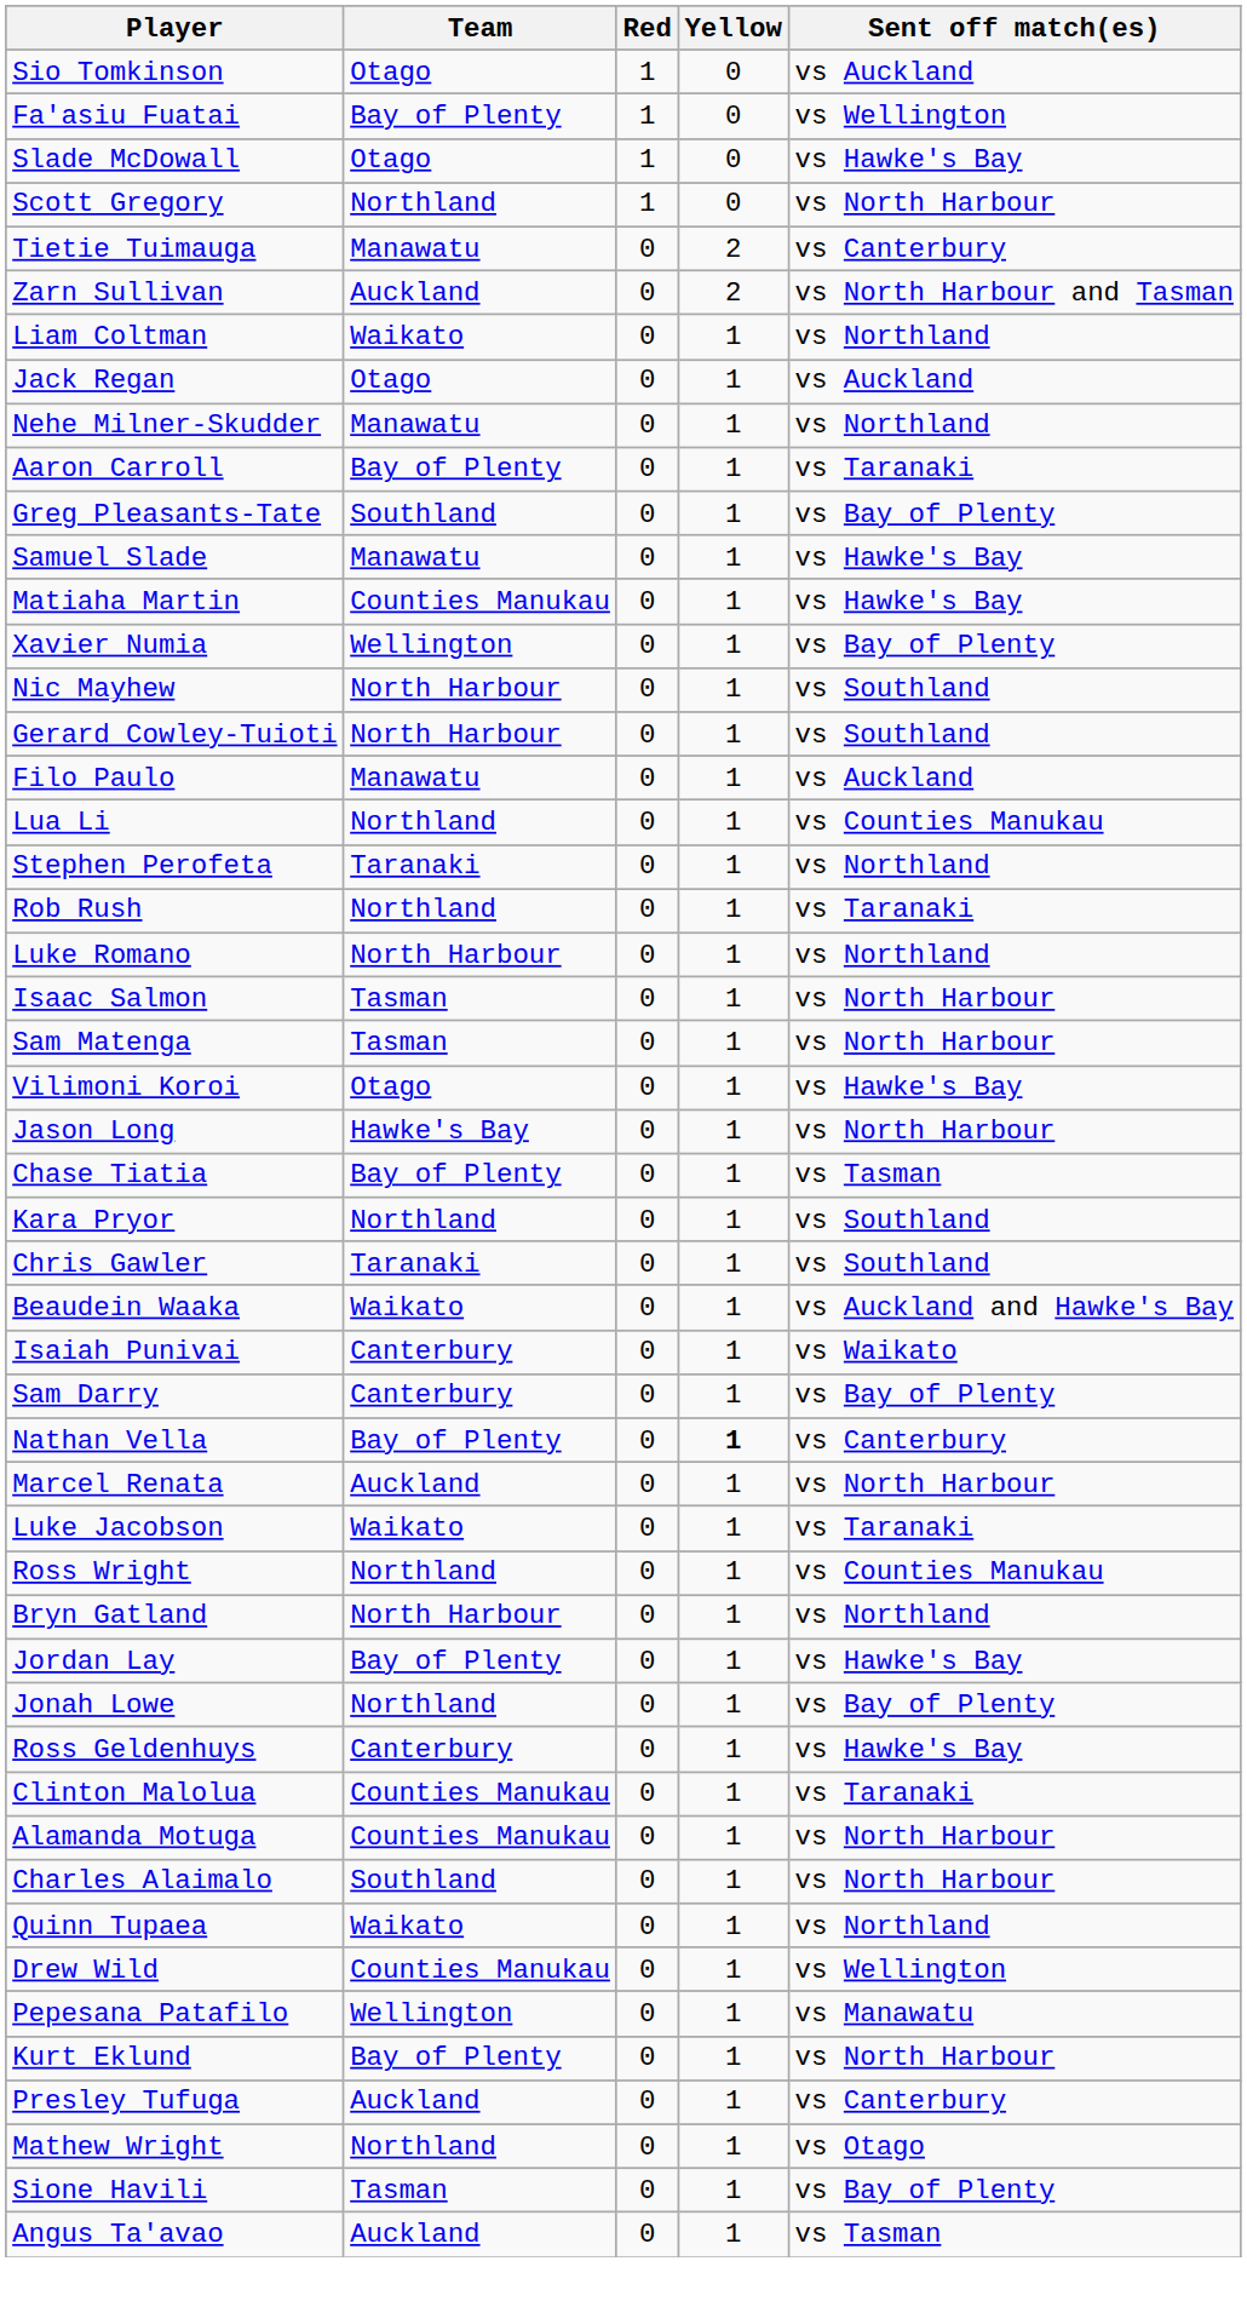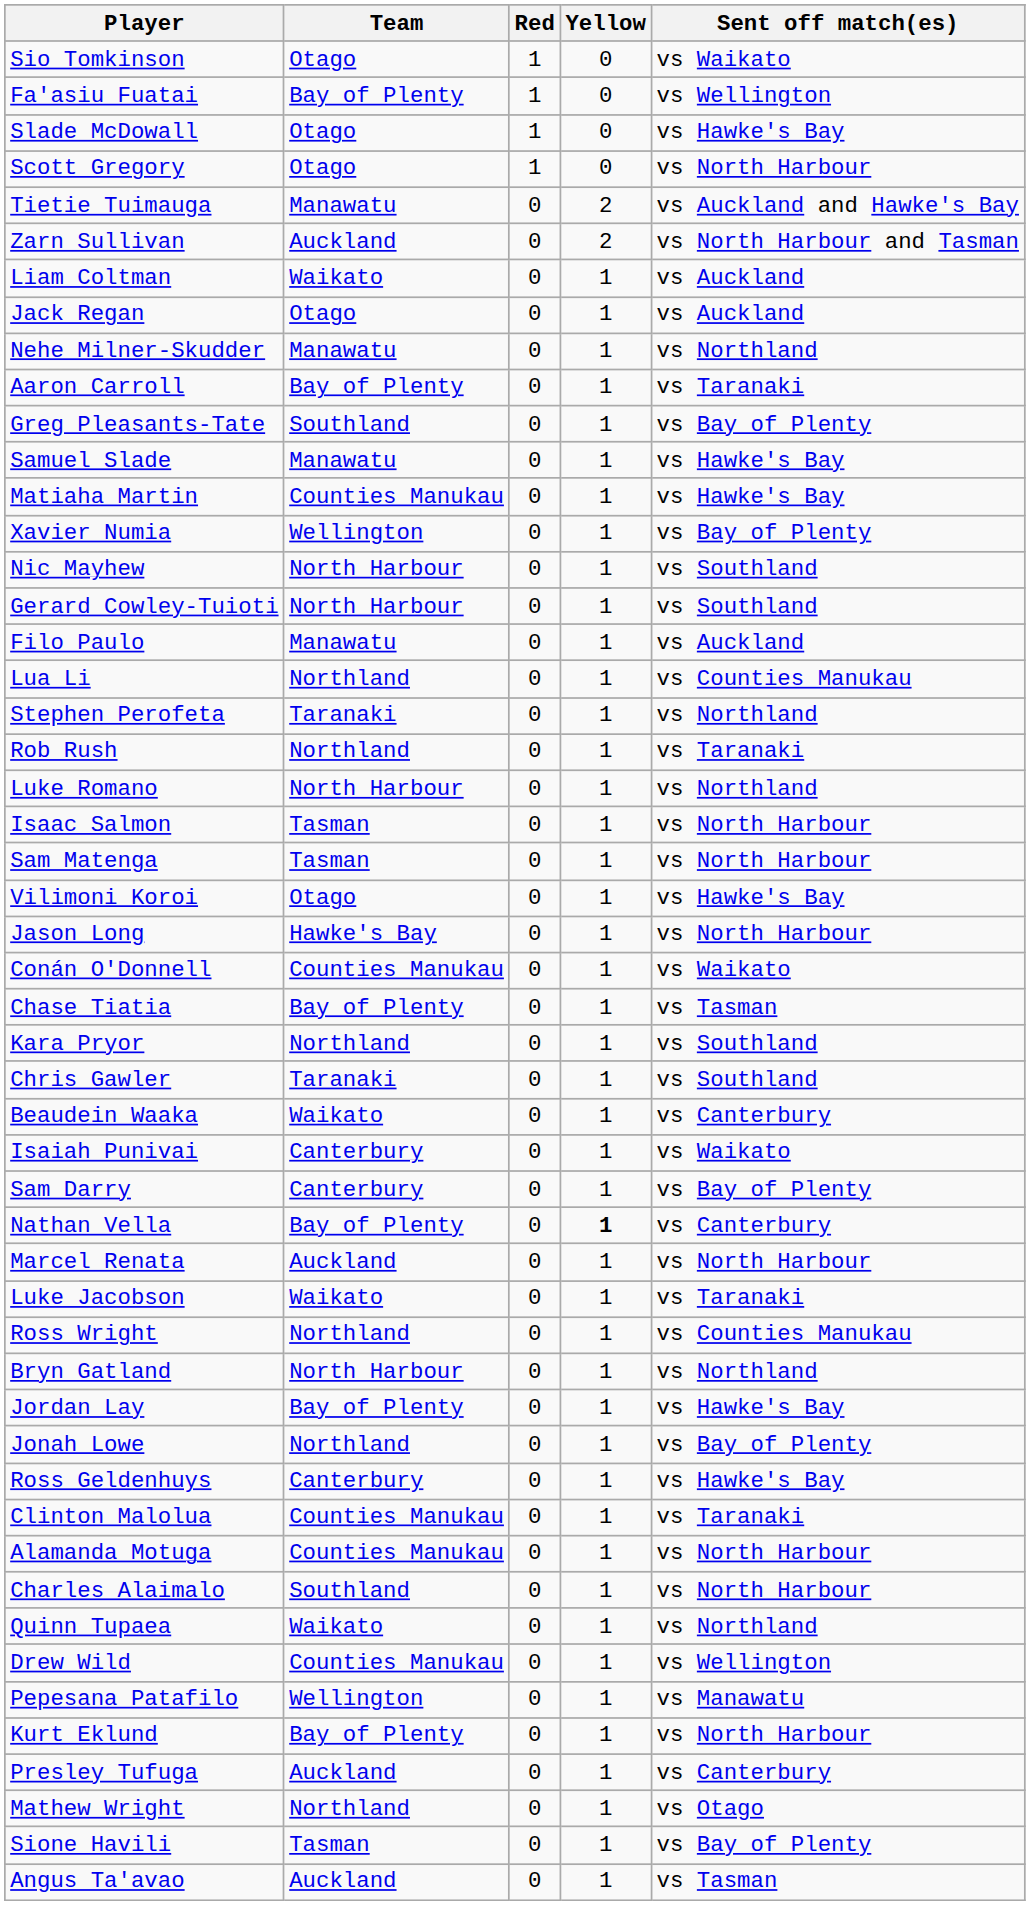 <table class="wikitable sortable" style="text-align:center">
 <tr>
 <th>Player</th>
 <th>Team</th>
 <th> Red</th>
 <th> Yellow</th>
 <th>Sent off match(es)</th>
 </tr>
 <tr>
 <td style="text-align:left"><a href='#'>Sio Tomkinson</a></td>
 <td style="text-align:left"><a href='#'>Otago</a></td>
 <td>1</td>
 <td>0</td>
-<td style="text-align:left">vs <a href='#'>Auckland</a></td>
+<td style="text-align:left">vs <a href='#'>Waikato</a></td>
 </tr>
 <tr>
 <td style="text-align:left"><a href='#'>Fa'asiu Fuatai</a></td>
 <td style="text-align:left"><a href='#'>Bay of Plenty</a></td>
 <td>1</td>
 <td>0</td>
 <td style="text-align:left">vs <a href='#'>Wellington</a></td>
 </tr>
 <tr>
 <td style="text-align:left"><a href='#'>Slade McDowall</a></td>
 <td style="text-align:left"><a href='#'>Otago</a></td>
 <td>1</td>
 <td>0</td>
 <td style="text-align:left">vs <a href='#'>Hawke's Bay</a></td>
 </tr>
 <tr>
 <td style="text-align:left"><a href='#'>Scott Gregory</a></td>
-<td style="text-align:left"><a href='#'>Northland</a></td>
+<td style="text-align:left"><a href='#'>Otago</a></td>
 <td>1</td>
 <td>0</td>
 <td style="text-align:left">vs <a href='#'>North Harbour</a></td>
 </tr>
 <tr>
 <td style="text-align:left"><a href='#'>Tietie Tuimauga</a></td>
 <td style="text-align:left"><a href='#'>Manawatu</a></td>
 <td>0</td>
 <td>2</td>
-<td style="text-align:left">vs <a href='#'>Canterbury</a></td>
+<td style="text-align:left">vs <a href='#'>Auckland</a> and <a href='#'>Hawke's Bay</a></td>
 </tr>
 <tr>
 <td style="text-align:left"><a href='#'>Zarn Sullivan</a></td>
 <td style="text-align:left"><a href='#'>Auckland</a></td>
 <td>0</td>
 <td>2</td>
 <td style="text-align:left">vs <a href='#'>North Harbour</a> and <a href='#'>Tasman</a></td>
 </tr>
 <tr>
 <td style="text-align:left"><a href='#'>Liam Coltman</a></td>
 <td style="text-align:left"><a href='#'>Waikato</a></td>
 <td>0</td>
 <td>1</td>
-<td style="text-align:left">vs <a href='#'>Northland</a></td>
+<td style="text-align:left">vs <a href='#'>Auckland</a></td>
 </tr>
 <tr>
 <td style="text-align:left"><a href='#'>Jack Regan</a></td>
 <td style="text-align:left"><a href='#'>Otago</a></td>
 <td>0</td>
 <td>1</td>
 <td style="text-align:left">vs <a href='#'>Auckland</a></td>
 </tr>
 <tr>
 <td style="text-align:left"><a href='#'>Nehe Milner-Skudder</a></td>
 <td style="text-align:left"><a href='#'>Manawatu</a></td>
 <td>0</td>
 <td>1</td>
 <td style="text-align:left">vs <a href='#'>Northland</a></td>
 </tr>
 <tr>
 <td style="text-align:left"><a href='#'>Aaron Carroll</a></td>
 <td style="text-align:left"><a href='#'>Bay of Plenty</a></td>
 <td>0</td>
 <td>1</td>
 <td style="text-align:left">vs <a href='#'>Taranaki</a></td>
 </tr>
 <tr>
 <td style="text-align:left"><a href='#'>Greg Pleasants-Tate</a></td>
 <td style="text-align:left"><a href='#'>Southland</a></td>
 <td>0</td>
 <td>1</td>
 <td style="text-align:left">vs <a href='#'>Bay of Plenty</a></td>
 </tr>
 <tr>
 <td style="text-align:left"><a href='#'>Samuel Slade</a></td>
 <td style="text-align:left"><a href='#'>Manawatu</a></td>
 <td>0</td>
 <td>1</td>
 <td style="text-align:left">vs <a href='#'>Hawke's Bay</a></td>
 </tr>
 <tr>
 <td style="text-align:left"><a href='#'>Matiaha Martin</a></td>
 <td style="text-align:left"><a href='#'>Counties Manukau</a></td>
 <td>0</td>
 <td>1</td>
 <td style="text-align:left">vs <a href='#'>Hawke's Bay</a></td>
 </tr>
 <tr>
 <td style="text-align:left"><a href='#'>Xavier Numia</a></td>
 <td style="text-align:left"><a href='#'>Wellington</a></td>
 <td>0</td>
 <td>1</td>
 <td style="text-align:left">vs <a href='#'>Bay of Plenty</a></td>
 </tr>
 <tr>
 <td style="text-align:left"><a href='#'>Nic Mayhew</a></td>
 <td style="text-align:left"><a href='#'>North Harbour</a></td>
 <td>0</td>
 <td>1</td>
 <td style="text-align:left">vs <a href='#'>Southland</a></td>
 </tr>
 <tr>
 <td style="text-align:left"><a href='#'>Gerard Cowley-Tuioti</a></td>
 <td style="text-align:left"><a href='#'>North Harbour</a></td>
 <td>0</td>
 <td>1</td>
 <td style="text-align:left">vs <a href='#'>Southland</a></td>
 </tr>
 <tr>
 <td style="text-align:left"><a href='#'>Filo Paulo</a></td>
 <td style="text-align:left"><a href='#'>Manawatu</a></td>
 <td>0</td>
 <td>1</td>
 <td style="text-align:left">vs <a href='#'>Auckland</a></td>
 </tr>
 <tr>
 <td style="text-align:left"><a href='#'>Lua Li</a></td>
 <td style="text-align:left"><a href='#'>Northland</a></td>
 <td>0</td>
 <td>1</td>
 <td style="text-align:left">vs <a href='#'>Counties Manukau</a></td>
 </tr>
 <tr>
 <td style="text-align:left"><a href='#'>Stephen Perofeta</a></td>
 <td style="text-align:left"><a href='#'>Taranaki</a></td>
 <td>0</td>
 <td>1</td>
 <td style="text-align:left">vs <a href='#'>Northland</a></td>
 </tr>
 <tr>
 <td style="text-align:left"><a href='#'>Rob Rush</a></td>
 <td style="text-align:left"><a href='#'>Northland</a></td>
 <td>0</td>
 <td>1</td>
 <td style="text-align:left">vs <a href='#'>Taranaki</a></td>
 </tr>
 <tr>
 <td style="text-align:left"><a href='#'>Luke Romano</a></td>
 <td style="text-align:left"><a href='#'>North Harbour</a></td>
 <td>0</td>
 <td>1</td>
 <td style="text-align:left">vs <a href='#'>Northland</a></td>
 </tr>
 <tr>
 <td style="text-align:left"><a href='#'>Isaac Salmon</a></td>
 <td style="text-align:left"><a href='#'>Tasman</a></td>
 <td>0</td>
 <td>1</td>
 <td style="text-align:left">vs <a href='#'>North Harbour</a></td>
 </tr>
 <tr>
 <td style="text-align:left"><a href='#'>Sam Matenga</a></td>
 <td style="text-align:left"><a href='#'>Tasman</a></td>
 <td>0</td>
 <td>1</td>
 <td style="text-align:left">vs <a href='#'>North Harbour</a></td>
 </tr>
 <tr>
 <td style="text-align:left"><a href='#'>Vilimoni Koroi</a></td>
 <td style="text-align:left"><a href='#'>Otago</a></td>
 <td>0</td>
 <td>1</td>
 <td style="text-align:left">vs <a href='#'>Hawke's Bay</a></td>
 </tr>
 <tr>
 <td style="text-align:left"><a href='#'>Jason Long</a></td>
 <td style="text-align:left"><a href='#'>Hawke's Bay</a></td>
 <td>0</td>
 <td>1</td>
 <td style="text-align:left">vs <a href='#'>North Harbour</a></td>
 </tr>
 <tr>
+<td style="text-align:left"><a href='#'>Conán O'Donnell</a></td>
+<td style="text-align:left"><a href='#'>Counties Manukau</a></td>
+<td>0</td>
+<td>1</td>
+<td style="text-align:left">vs <a href='#'>Waikato</a></td>
+</tr>
+<tr>
 <td style="text-align:left"><a href='#'>Chase Tiatia</a></td>
 <td style="text-align:left"><a href='#'>Bay of Plenty</a></td>
 <td>0</td>
 <td>1</td>
 <td style="text-align:left">vs <a href='#'>Tasman</a></td>
 </tr>
 <tr>
 <td style="text-align:left"><a href='#'>Kara Pryor</a></td>
 <td style="text-align:left"><a href='#'>Northland</a></td>
 <td>0</td>
 <td>1</td>
 <td style="text-align:left">vs <a href='#'>Southland</a></td>
 </tr>
 <tr>
 <td style="text-align:left"><a href='#'>Chris Gawler</a></td>
 <td style="text-align:left"><a href='#'>Taranaki</a></td>
 <td>0</td>
 <td>1</td>
 <td style="text-align:left">vs <a href='#'>Southland</a></td>
 </tr>
 <tr>
 <td style="text-align:left"><a href='#'>Beaudein Waaka</a></td>
 <td style="text-align:left"><a href='#'>Waikato</a></td>
 <td>0</td>
 <td>1</td>
-<td style="text-align:left">vs <a href='#'>Auckland</a> and <a href='#'>Hawke's Bay</a></td>
+<td style="text-align:left">vs <a href='#'>Canterbury</a></td>
 </tr>
 <tr>
 <td style="text-align:left"><a href='#'>Isaiah Punivai</a></td>
 <td style="text-align:left"><a href='#'>Canterbury</a></td>
 <td>0</td>
 <td>1</td>
 <td style="text-align:left">vs <a href='#'>Waikato</a></td>
 </tr>
 <tr>
 <td style="text-align:left"><a href='#'>Sam Darry</a></td>
 <td style="text-align:left"><a href='#'>Canterbury</a></td>
 <td>0</td>
 <td>1</td>
 <td style="text-align:left">vs <a href='#'>Bay of Plenty</a></td>
 </tr>
 <tr>
 <td style="text-align:left"><a href='#'>Nathan Vella</a></td>
 <td style="text-align:left"><a href='#'>Bay of Plenty</a></td>
 <td>0</td>
 <td><strong>1</strong></td>
 <td style="text-align:left">vs <a href='#'>Canterbury</a></td>
 </tr>
 <tr>
 <td style="text-align:left"><a href='#'>Marcel Renata</a></td>
 <td style="text-align:left"><a href='#'>Auckland</a></td>
 <td>0</td>
 <td>1</td>
 <td style="text-align:left">vs <a href='#'>North Harbour</a></td>
 </tr>
 <tr>
 <td style="text-align:left"><a href='#'>Luke Jacobson</a></td>
 <td style="text-align:left"><a href='#'>Waikato</a></td>
 <td>0</td>
 <td>1</td>
 <td style="text-align:left">vs <a href='#'>Taranaki</a></td>
 </tr>
 <tr>
 <td style="text-align:left"><a href='#'>Ross Wright</a></td>
 <td style="text-align:left"><a href='#'>Northland</a></td>
 <td>0</td>
 <td>1</td>
 <td style="text-align:left">vs <a href='#'>Counties Manukau</a></td>
 </tr>
 <tr>
 <td style="text-align:left"><a href='#'>Bryn Gatland</a></td>
 <td style="text-align:left"><a href='#'>North Harbour</a></td>
 <td>0</td>
 <td>1</td>
 <td style="text-align:left">vs <a href='#'>Northland</a></td>
 </tr>
 <tr>
 <td style="text-align:left"><a href='#'>Jordan Lay</a></td>
 <td style="text-align:left"><a href='#'>Bay of Plenty</a></td>
 <td>0</td>
 <td>1</td>
 <td style="text-align:left">vs <a href='#'>Hawke's Bay</a></td>
 </tr>
 <tr>
 <td style="text-align:left"><a href='#'>Jonah Lowe</a></td>
 <td style="text-align:left"><a href='#'>Northland</a></td>
 <td>0</td>
 <td>1</td>
 <td style="text-align:left">vs <a href='#'>Bay of Plenty</a></td>
 </tr>
 <tr>
 <td style="text-align:left"><a href='#'>Ross Geldenhuys</a></td>
 <td style="text-align:left"><a href='#'>Canterbury</a></td>
 <td>0</td>
 <td>1</td>
 <td style="text-align:left">vs <a href='#'>Hawke's Bay</a></td>
 </tr>
 <tr>
 <td style="text-align:left"><a href='#'>Clinton Malolua</a></td>
 <td style="text-align:left"><a href='#'>Counties Manukau</a></td>
 <td>0</td>
 <td>1</td>
 <td style="text-align:left">vs <a href='#'>Taranaki</a></td>
 </tr>
 <tr>
 <td style="text-align:left"><a href='#'>Alamanda Motuga</a></td>
 <td style="text-align:left"><a href='#'>Counties Manukau</a></td>
 <td>0</td>
 <td>1</td>
 <td style="text-align:left">vs <a href='#'>North Harbour</a></td>
 </tr>
 <tr>
 <td style="text-align:left"><a href='#'>Charles Alaimalo</a></td>
 <td style="text-align:left"><a href='#'>Southland</a></td>
 <td>0</td>
 <td>1</td>
 <td style="text-align:left">vs <a href='#'>North Harbour</a></td>
 </tr>
 <tr>
 <td style="text-align:left"><a href='#'>Quinn Tupaea</a></td>
 <td style="text-align:left"><a href='#'>Waikato</a></td>
 <td>0</td>
 <td>1</td>
 <td style="text-align:left">vs <a href='#'>Northland</a></td>
 </tr>
 <tr>
 <td style="text-align:left"><a href='#'>Drew Wild</a></td>
 <td style="text-align:left"><a href='#'>Counties Manukau</a></td>
 <td>0</td>
 <td>1</td>
 <td style="text-align:left">vs <a href='#'>Wellington</a></td>
 </tr>
 <tr>
 <td style="text-align:left"><a href='#'>Pepesana Patafilo</a></td>
 <td style="text-align:left"><a href='#'>Wellington</a></td>
 <td>0</td>
 <td>1</td>
 <td style="text-align:left">vs <a href='#'>Manawatu</a></td>
 </tr>
 <tr>
 <td style="text-align:left"><a href='#'>Kurt Eklund</a></td>
 <td style="text-align:left"><a href='#'>Bay of Plenty</a></td>
 <td>0</td>
 <td>1</td>
 <td style="text-align:left">vs <a href='#'>North Harbour</a></td>
 </tr>
 <tr>
 <td style="text-align:left"><a href='#'>Presley Tufuga</a></td>
 <td style="text-align:left"><a href='#'>Auckland</a></td>
 <td>0</td>
 <td>1</td>
 <td style="text-align:left">vs <a href='#'>Canterbury</a></td>
 </tr>
 <tr>
 <td style="text-align:left"><a href='#'>Mathew Wright</a></td>
 <td style="text-align:left"><a href='#'>Northland</a></td>
 <td>0</td>
 <td>1</td>
 <td style="text-align:left">vs <a href='#'>Otago</a></td>
 </tr>
 <tr>
 <td style="text-align:left"><a href='#'>Sione Havili</a></td>
 <td style="text-align:left"><a href='#'>Tasman</a></td>
 <td>0</td>
 <td>1</td>
 <td style="text-align:left">vs <a href='#'>Bay of Plenty</a></td>
 </tr>
 <tr>
 <td style="text-align:left"><a href='#'>Angus Ta'avao</a></td>
 <td style="text-align:left"><a href='#'>Auckland</a></td>
 <td>0</td>
 <td>1</td>
 <td style="text-align:left">vs <a href='#'>Tasman</a></td>
 </tr>
 </table>
